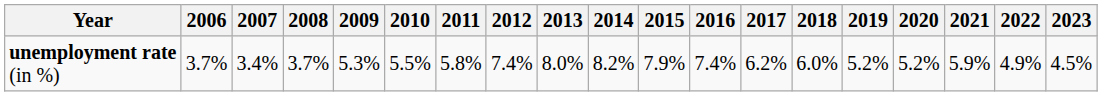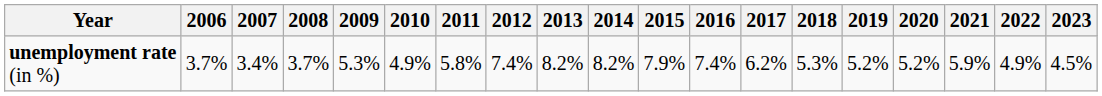 <table class="wikitable">
 <tr>
 <th>Year</th>
 <th>2006</th>
 <th>2007</th>
 <th>2008</th>
 <th>2009</th>
 <th>2010</th>
 <th>2011</th>
 <th>2012</th>
 <th>2013</th>
 <th>2014</th>
 <th>2015</th>
 <th>2016</th>
 <th>2017</th>
 <th>2018</th>
 <th>2019</th>
 <th>2020</th>
 <th>2021</th>
 <th>2022</th>
 <th>2023</th>
 </tr>
 <tr>
 <td><strong>unemployment rate</strong><br>(in %)</td>
 <td>3.7%</td>
 <td>3.4%</td>
 <td>3.7%</td>
 <td>5.3%</td>
-<td>5.5%</td>
+<td>4.9%</td>
 <td>5.8%</td>
 <td>7.4%</td>
-<td>8.0%</td>
+<td>8.2%</td>
 <td>8.2%</td>
 <td>7.9%</td>
 <td>7.4%</td>
 <td>6.2%</td>
-<td>6.0%</td>
+<td>5.3%</td>
 <td>5.2%</td>
 <td>5.2%</td>
 <td>5.9%</td>
 <td>4.9%</td>
 <td>4.5%</td>
 </tr>
 </table>
